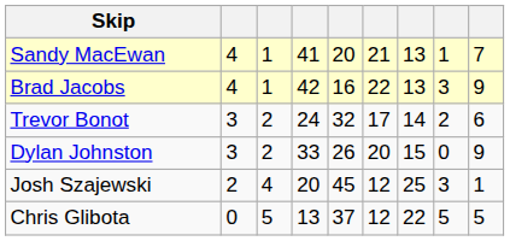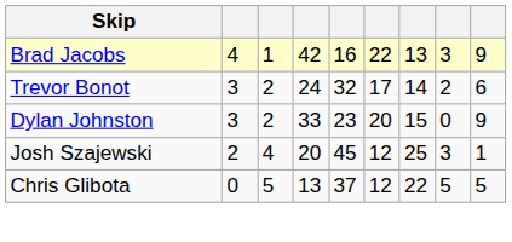 <table class=wikitable>
 <tr>
 <th width=160>Skip</th>
 <th width=20></th>
 <th width=20></th>
 <th width=20></th>
 <th width=20></th>
 <th width=20></th>
 <th width=20></th>
 <th width=20></th>
 <th width=20></th>
-</tr>
-<tr bgcolor=#ffffcc>
-<td><a href='#'>Sandy MacEwan</a></td>
-<td>4</td>
-<td>1</td>
-<td>41</td>
-<td>20</td>
-<td>21</td>
-<td>13</td>
-<td>1</td>
-<td>7</td>
 </tr>
 <tr bgcolor=#ffffcc>
 <td><a href='#'>Brad Jacobs</a></td>
 <td>4</td>
 <td>1</td>
 <td>42</td>
 <td>16</td>
 <td>22</td>
 <td>13</td>
 <td>3</td>
 <td>9</td>
 </tr>
 <tr>
 <td><a href='#'>Trevor Bonot</a></td>
 <td>3</td>
 <td>2</td>
 <td>24</td>
 <td>32</td>
 <td>17</td>
 <td>14</td>
 <td>2</td>
 <td>6</td>
 </tr>
 <tr>
 <td><a href='#'>Dylan Johnston</a></td>
 <td>3</td>
 <td>2</td>
 <td>33</td>
-<td>26</td>
+<td>23</td>
 <td>20</td>
 <td>15</td>
 <td>0</td>
 <td>9</td>
 </tr>
 <tr>
 <td>Josh Szajewski</td>
 <td>2</td>
 <td>4</td>
 <td>20</td>
 <td>45</td>
 <td>12</td>
 <td>25</td>
 <td>3</td>
 <td>1</td>
 </tr>
 <tr>
 <td>Chris Glibota</td>
 <td>0</td>
 <td>5</td>
 <td>13</td>
 <td>37</td>
 <td>12</td>
 <td>22</td>
 <td>5</td>
 <td>5</td>
 </tr>
 </table>
